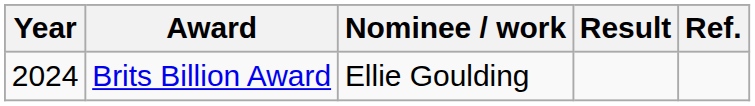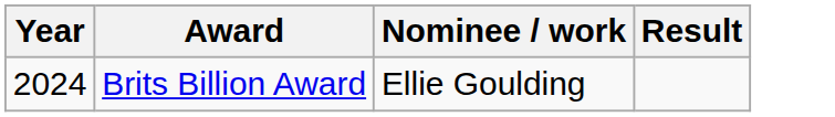 <table class="wikitable">
 <tr>
 <th>Year</th>
 <th>Award</th>
 <th>Nominee / work</th>
 <th>Result</th>
-<th>Ref.</th>
 </tr>
 <tr>
 <td>2024</td>
 <td><a href='#'>Brits Billion Award</a></td>
 <td>Ellie Goulding</td>
 <td></td>
-<td></td>
 </tr>
 </table>
